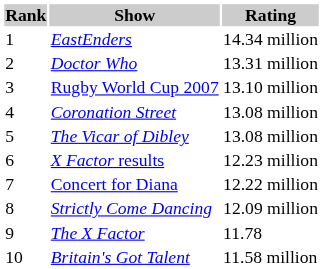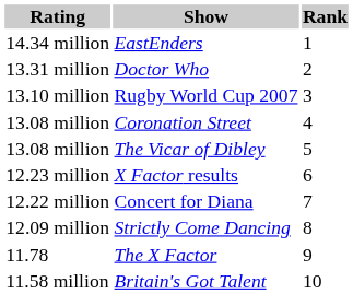 <table =class-"wikitable">
 <tr style="background:#ccc;">
+<th>Rating</th>
+<th>Show</th>
 <th>Rank</th>
-<th>Show</th>
-<th>Rating</th>
 </tr>
 <tr>
+<td>14.34 million</td>
+<td><em><a href='#'>EastEnders</a></em></td>
 <td>1</td>
-<td><em><a href='#'>EastEnders</a></em></td>
-<td>14.34 million</td>
 </tr>
 <tr>
+<td>13.31 million</td>
+<td><em><a href='#'>Doctor Who</a></em></td>
 <td>2</td>
-<td><em><a href='#'>Doctor Who</a></em></td>
-<td>13.31 million</td>
 </tr>
 <tr>
+<td>13.10 million</td>
+<td><a href='#'>Rugby World Cup 2007</a></td>
 <td>3</td>
-<td><a href='#'>Rugby World Cup 2007</a></td>
-<td>13.10 million</td>
 </tr>
 <tr>
+<td>13.08 million</td>
+<td><em><a href='#'>Coronation Street</a></em></td>
 <td>4</td>
-<td><em><a href='#'>Coronation Street</a></em></td>
-<td>13.08 million</td>
 </tr>
 <tr>
+<td>13.08 million</td>
+<td><em><a href='#'>The Vicar of Dibley</a></em></td>
 <td>5</td>
-<td><em><a href='#'>The Vicar of Dibley</a></em></td>
-<td>13.08 million</td>
 </tr>
 <tr>
+<td>12.23 million</td>
+<td><a href='#'><em>X Factor</em> results</a></td>
 <td>6</td>
-<td><a href='#'><em>X Factor</em> results</a></td>
-<td>12.23 million</td>
 </tr>
 <tr>
+<td>12.22 million</td>
+<td><a href='#'>Concert for Diana</a></td>
 <td>7</td>
-<td><a href='#'>Concert for Diana</a></td>
-<td>12.22 million</td>
 </tr>
 <tr>
+<td>12.09 million</td>
+<td><em><a href='#'>Strictly Come Dancing</a></em></td>
 <td>8</td>
-<td><em><a href='#'>Strictly Come Dancing</a></em></td>
-<td>12.09 million</td>
 </tr>
 <tr>
+<td>11.78</td>
+<td><em><a href='#'>The X Factor</a></em></td>
 <td>9</td>
-<td><em><a href='#'>The X Factor</a></em></td>
-<td>11.78</td>
 </tr>
 <tr>
+<td>11.58 million</td>
+<td><em><a href='#'>Britain's Got Talent</a></em></td>
 <td>10</td>
-<td><em><a href='#'>Britain's Got Talent</a></em></td>
-<td>11.58 million</td>
 </tr>
 </table>
